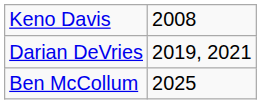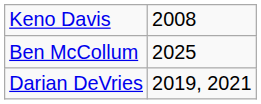 <table class="wikitable sortable sortable">
 <tr>
 <td><a href='#'>Keno Davis</a></td>
 <td>2008</td>
 </tr>
 <tr>
+<td><a href='#'>Ben McCollum</a></td>
+<td>2025</td>
+</tr>
+<tr>
 <td><a href='#'>Darian DeVries</a></td>
 <td>2019, 2021</td>
 </tr>
-<tr>
-<td><a href='#'>Ben McCollum</a></td>
-<td>2025</td>
-</tr>
 </table>
